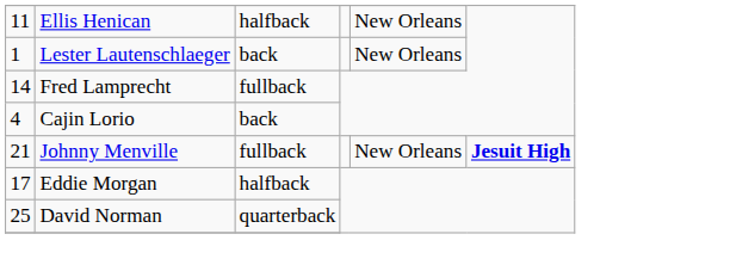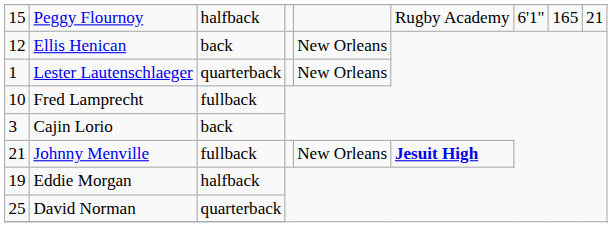 <table class="wikitable">
 <tr>
 </tr>
 <tr>
-<td>11</td>
+<td>15</td>
+<td><a href='#'>Peggy Flournoy</a></td>
+<td>halfback</td>
+<td></td>
+<td></td>
+<td>Rugby Academy</td>
+<td>6'1"</td>
+<td>165</td>
+<td>21</td>
+</tr>
+<tr>
+<td>12</td>
 <td><a href='#'>Ellis Henican</a></td>
-<td>halfback</td>
+<td>back</td>
 <td></td>
 <td>New Orleans</td>
 </tr>
 <tr>
 <td>1</td>
 <td><a href='#'>Lester Lautenschlaeger</a></td>
-<td>back</td>
+<td>quarterback</td>
 <td></td>
 <td>New Orleans</td>
 </tr>
 <tr>
-<td>14</td>
+<td>10</td>
 <td>Fred Lamprecht</td>
 <td>fullback</td>
 </tr>
 <tr>
-<td>4</td>
+<td>3</td>
 <td>Cajin Lorio</td>
 <td>back</td>
 </tr>
 <tr>
 <td>21</td>
 <td><a href='#'>Johnny Menville</a></td>
 <td>fullback</td>
 <td></td>
 <td>New Orleans</td>
 <td><strong><a href='#'>Jesuit High</a></strong></td>
 </tr>
 <tr>
-<td>17</td>
+<td>19</td>
 <td>Eddie Morgan</td>
 <td>halfback</td>
 </tr>
 <tr>
 <td>25</td>
 <td>David Norman</td>
 <td>quarterback</td>
 </tr>
 <tr>
 </tr>
 </table>
